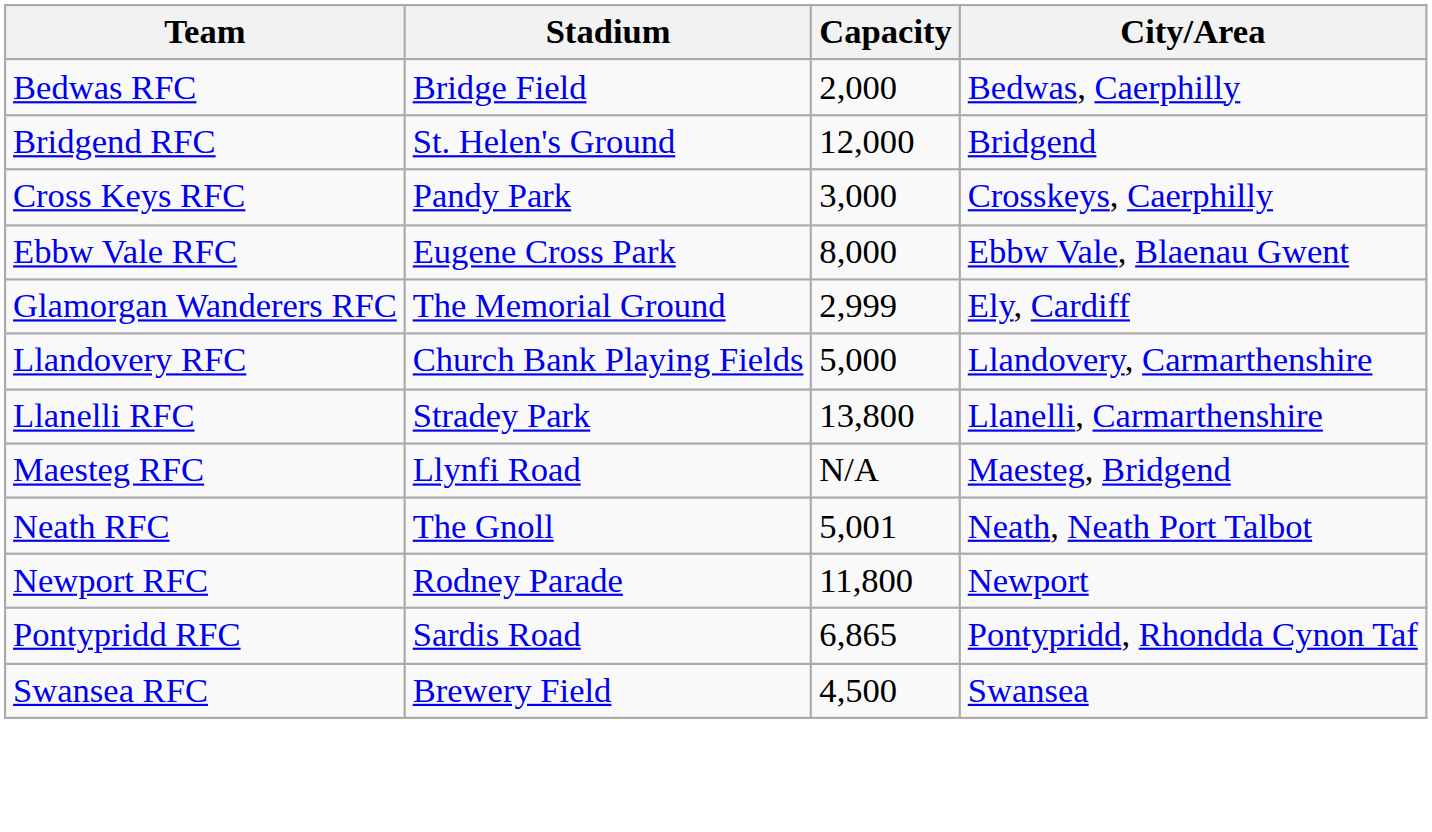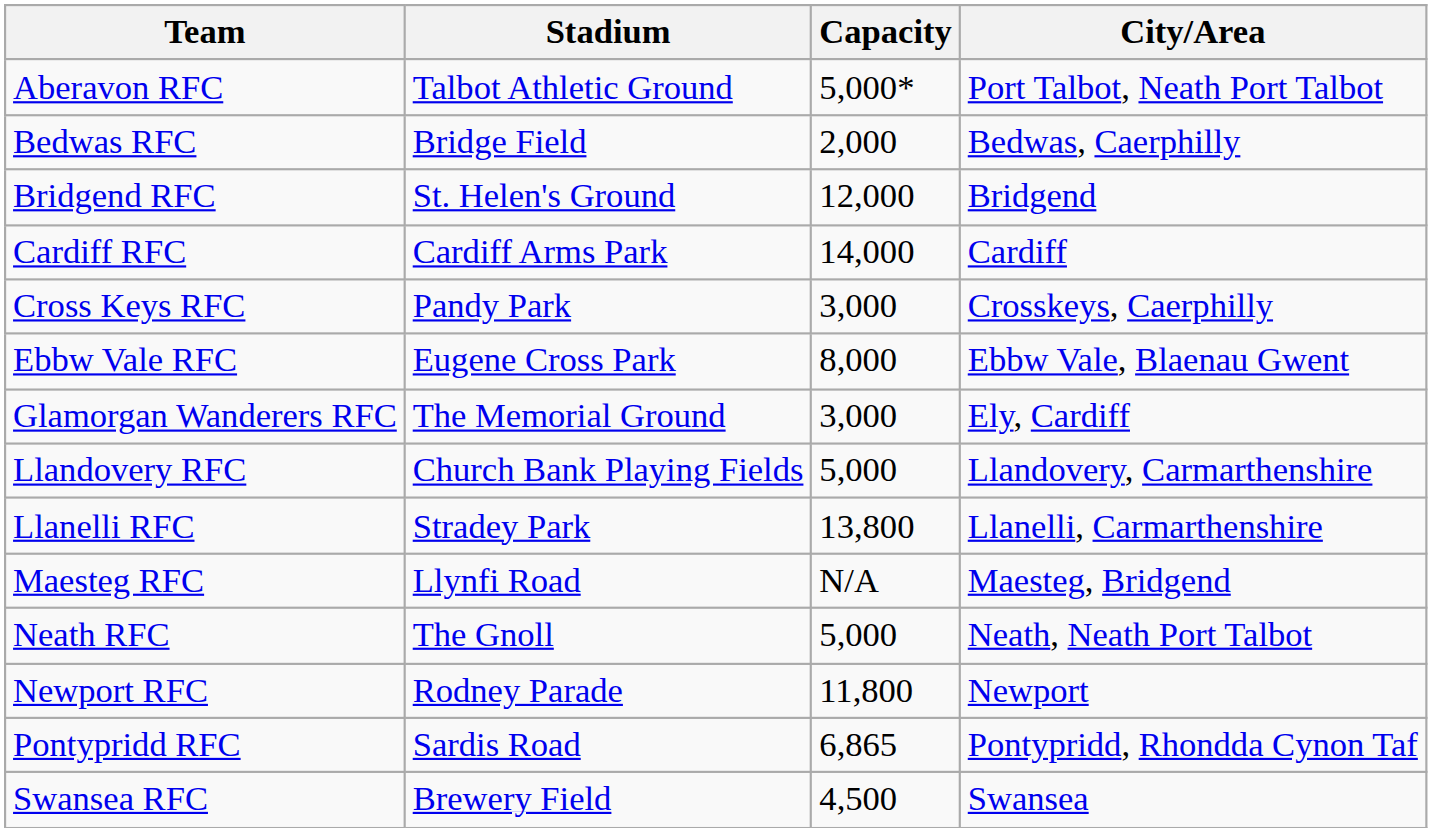 <table class="wikitable sortable">
 <tr>
 <th>Team</th>
 <th>Stadium</th>
 <th>Capacity</th>
 <th>City/Area</th>
+</tr>
+<tr>
+<td><a href='#'>Aberavon RFC</a></td>
+<td><a href='#'>Talbot Athletic Ground</a></td>
+<td>5,000*</td>
+<td><a href='#'>Port Talbot</a>, <a href='#'>Neath Port Talbot</a></td>
 </tr>
 <tr>
 <td><a href='#'>Bedwas RFC</a></td>
 <td><a href='#'>Bridge Field</a></td>
 <td>2,000</td>
 <td><a href='#'>Bedwas</a>, <a href='#'>Caerphilly</a></td>
 </tr>
 <tr>
 <td><a href='#'>Bridgend RFC</a></td>
 <td><a href='#'>St. Helen's Ground</a></td>
 <td>12,000</td>
 <td><a href='#'>Bridgend</a></td>
+</tr>
+<tr>
+<td><a href='#'>Cardiff RFC</a></td>
+<td><a href='#'>Cardiff Arms Park</a></td>
+<td>14,000</td>
+<td><a href='#'>Cardiff</a></td>
 </tr>
 <tr>
 <td><a href='#'>Cross Keys RFC</a></td>
 <td><a href='#'>Pandy Park</a></td>
 <td>3,000</td>
 <td><a href='#'>Crosskeys</a>, <a href='#'>Caerphilly</a></td>
 </tr>
 <tr>
 <td><a href='#'>Ebbw Vale RFC</a></td>
 <td><a href='#'>Eugene Cross Park</a></td>
 <td>8,000</td>
 <td><a href='#'>Ebbw Vale</a>, <a href='#'>Blaenau Gwent</a></td>
 </tr>
 <tr>
 <td><a href='#'>Glamorgan Wanderers RFC</a></td>
 <td><a href='#'>The Memorial Ground</a></td>
-<td>2,999</td>
+<td>3,000</td>
 <td><a href='#'>Ely</a>, <a href='#'>Cardiff</a></td>
 </tr>
 <tr>
 <td><a href='#'>Llandovery RFC</a></td>
 <td><a href='#'>Church Bank Playing Fields</a></td>
 <td>5,000</td>
 <td><a href='#'>Llandovery</a>, <a href='#'>Carmarthenshire</a></td>
 </tr>
 <tr>
 <td><a href='#'>Llanelli RFC</a></td>
 <td><a href='#'>Stradey Park</a></td>
 <td>13,800</td>
 <td><a href='#'>Llanelli</a>, <a href='#'>Carmarthenshire</a></td>
 </tr>
 <tr>
 <td><a href='#'>Maesteg RFC</a></td>
 <td><a href='#'>Llynfi Road</a></td>
 <td>N/A</td>
 <td><a href='#'>Maesteg</a>, <a href='#'>Bridgend</a></td>
 </tr>
 <tr>
 <td><a href='#'>Neath RFC</a></td>
 <td><a href='#'>The Gnoll</a></td>
-<td>5,001</td>
+<td>5,000</td>
 <td><a href='#'>Neath</a>, <a href='#'>Neath Port Talbot</a></td>
 </tr>
 <tr>
 <td><a href='#'>Newport RFC</a></td>
 <td><a href='#'>Rodney Parade</a></td>
 <td>11,800</td>
 <td><a href='#'>Newport</a></td>
 </tr>
 <tr>
 <td><a href='#'>Pontypridd RFC</a></td>
 <td><a href='#'>Sardis Road</a></td>
 <td>6,865</td>
 <td><a href='#'>Pontypridd</a>, <a href='#'>Rhondda Cynon Taf</a></td>
 </tr>
 <tr>
 <td><a href='#'>Swansea RFC</a></td>
 <td><a href='#'>Brewery Field</a></td>
 <td>4,500</td>
 <td><a href='#'>Swansea</a></td>
 </tr>
 </table>
